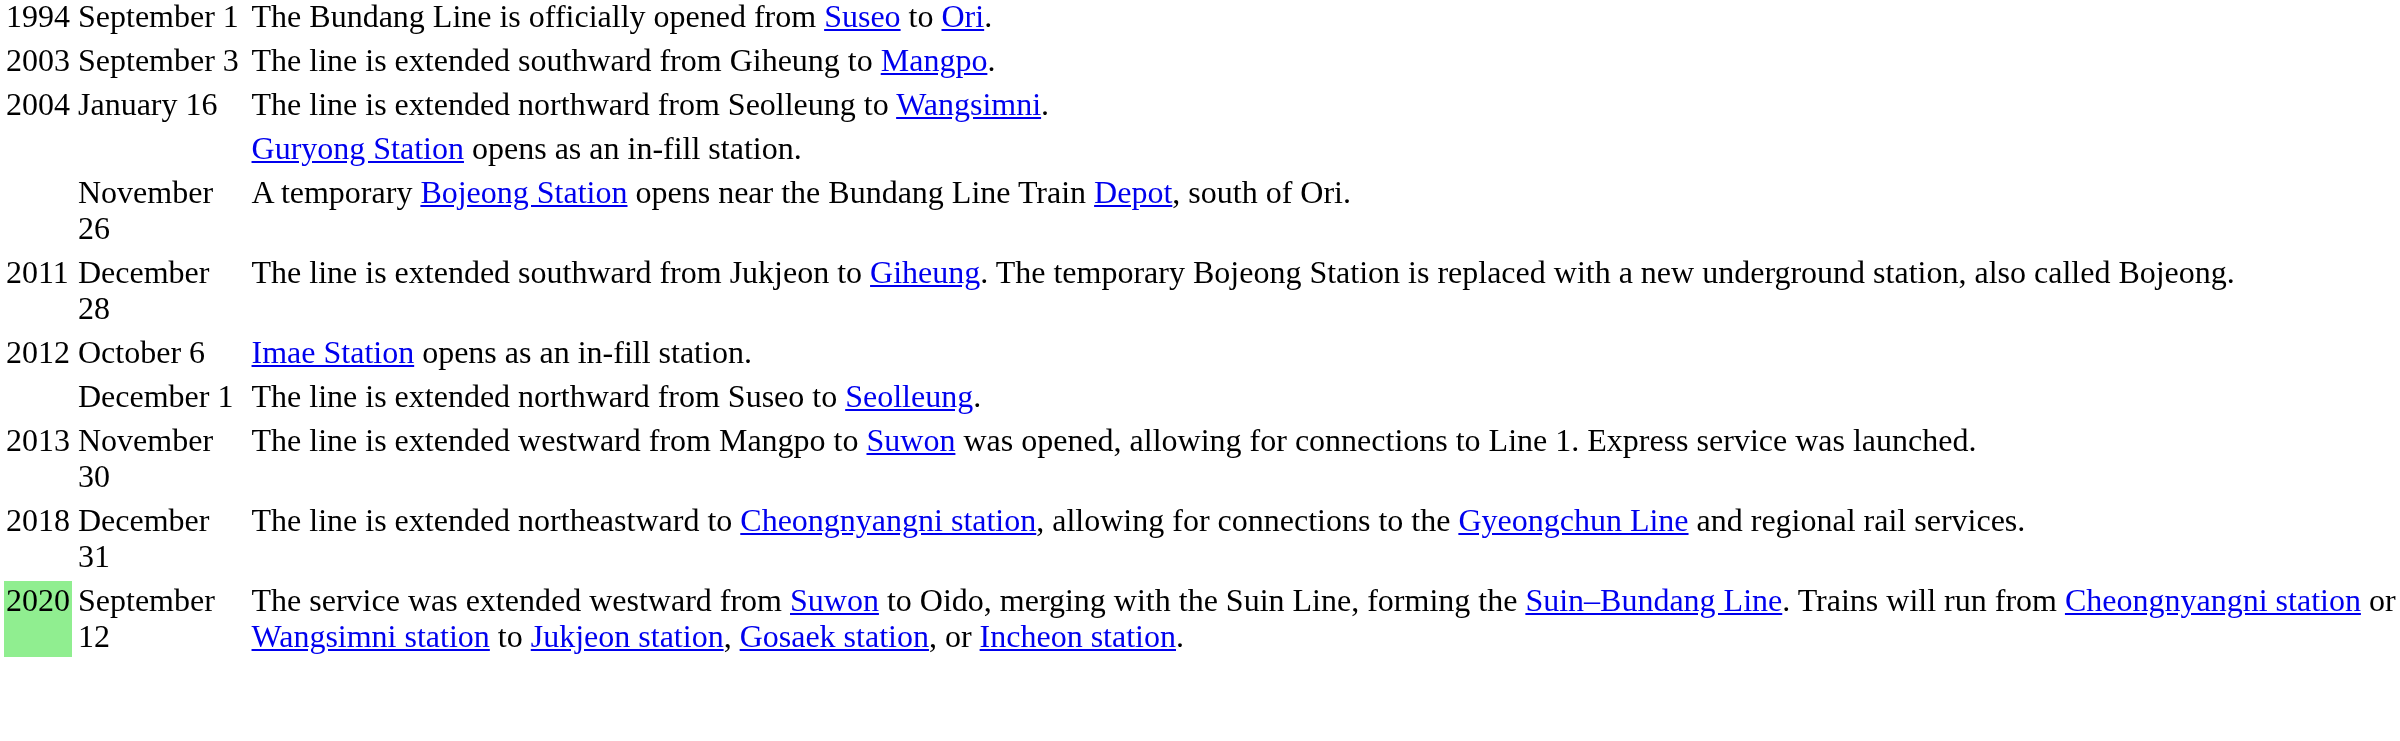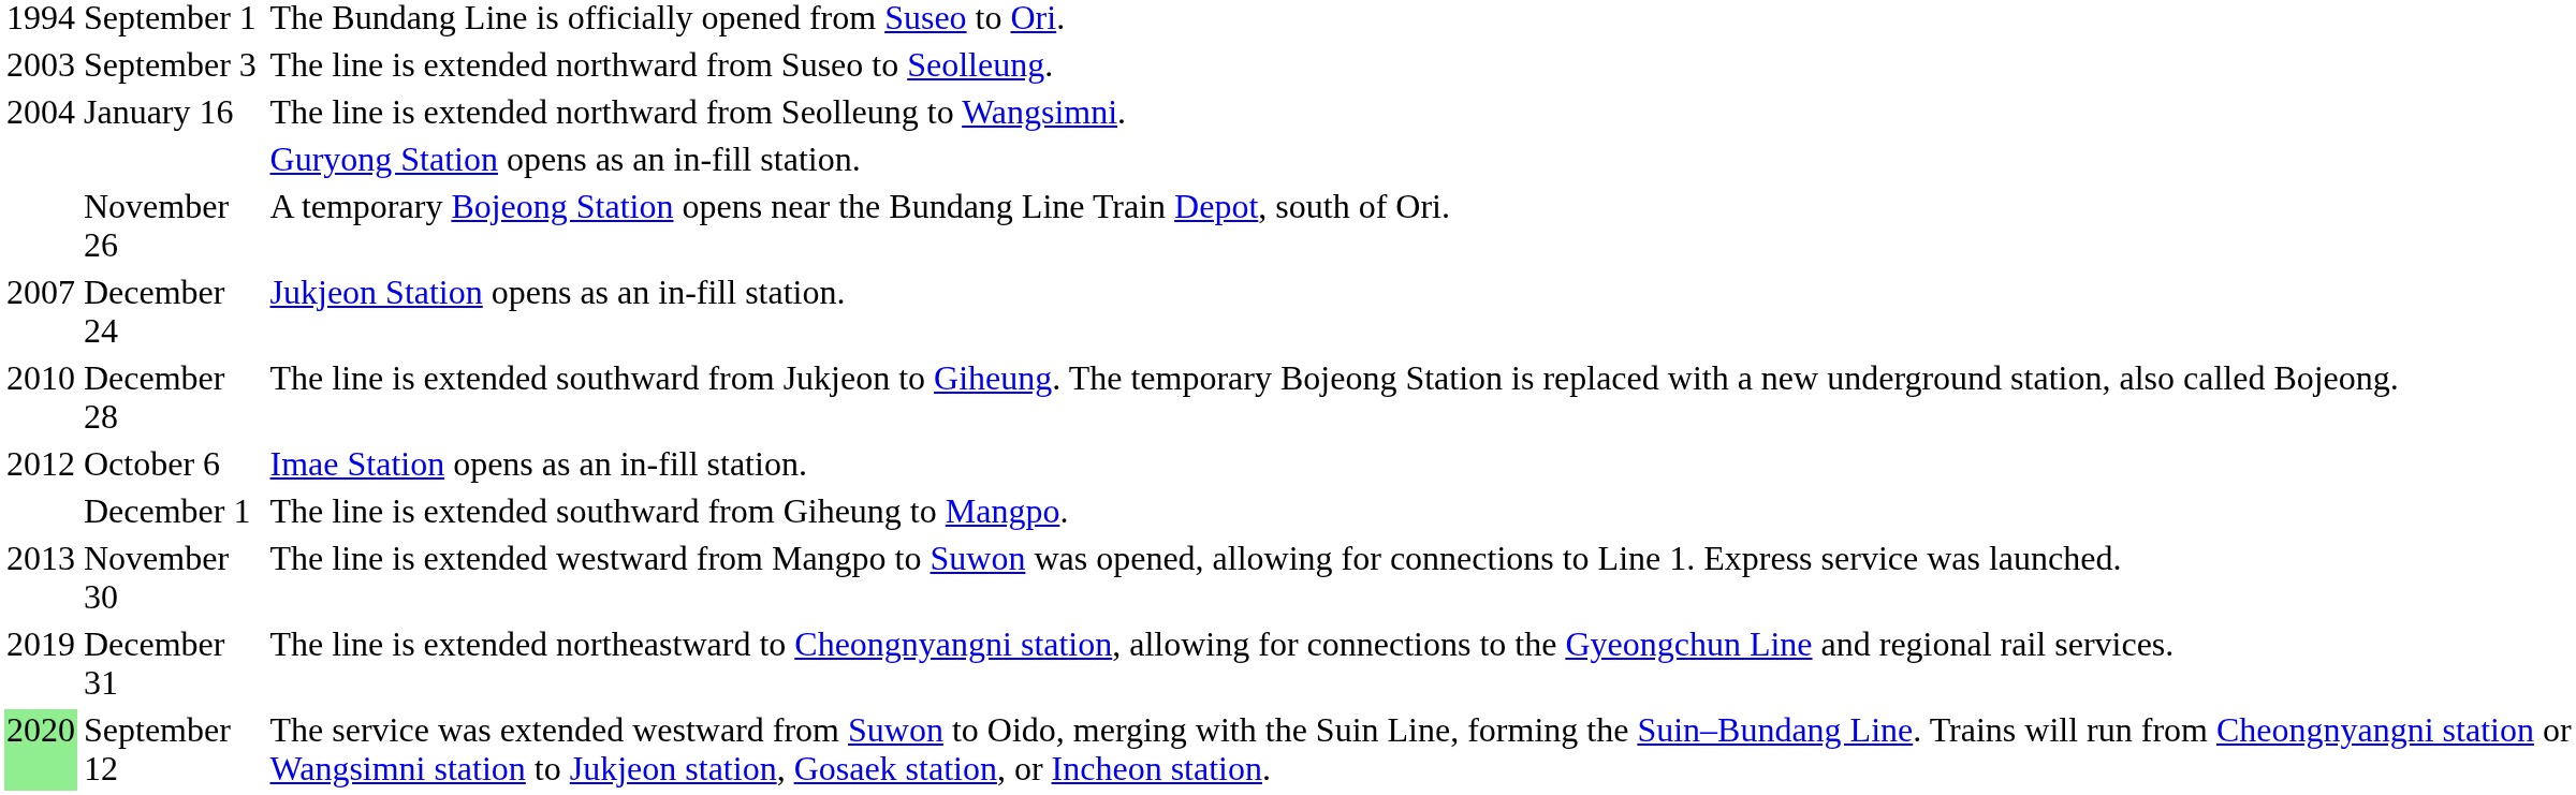 <table style="vertical-align:top">
 <tr valign=top>
 <td>1994</td>
 <td>September 1</td>
 <td>The Bundang Line is officially opened from <a href='#'>Suseo</a> to <a href='#'>Ori</a>.</td>
 </tr>
 <tr valign=top>
 <td>2003</td>
 <td>September 3</td>
-<td>The line is extended southward from Giheung to <a href='#'>Mangpo</a>.</td>
+<td>The line is extended northward from Suseo to <a href='#'>Seolleung</a>.</td>
 </tr>
 <tr valign=top>
 <td rowspan=3>2004</td>
 <td>January 16</td>
 <td>The line is extended northward from Seolleung to <a href='#'>Wangsimni</a>.</td>
 </tr>
 <tr valign=top>
 <td></td>
 <td><a href='#'>Guryong Station</a> opens as an in-fill station.</td>
 </tr>
 <tr valign=top>
 <td>November 26</td>
 <td>A temporary <a href='#'>Bojeong Station</a> opens near the Bundang Line Train <a href='#'>Depot</a>, south of Ori.</td>
 </tr>
 <tr valign=top>
-<td>2011</td>
+<td>2007</td>
+<td>December 24</td>
+<td><a href='#'>Jukjeon Station</a> opens as an in-fill station.</td>
+</tr>
+<tr valign=top>
+<td>2010</td>
 <td>December 28</td>
 <td>The line is extended southward from Jukjeon to <a href='#'>Giheung</a>. The temporary Bojeong Station is replaced with a new underground station, also called Bojeong.</td>
 </tr>
 <tr valign=top>
 <td rowspan=2>2012</td>
 <td>October 6</td>
 <td><a href='#'>Imae Station</a> opens as an in-fill station.</td>
 </tr>
 <tr valign=top>
 <td>December 1</td>
-<td>The line is extended northward from Suseo to <a href='#'>Seolleung</a>.</td>
+<td>The line is extended southward from Giheung to <a href='#'>Mangpo</a>.</td>
 </tr>
 <tr valign=top>
 <td>2013</td>
 <td>November 30</td>
 <td>The line is extended westward from Mangpo to <a href='#'>Suwon</a> was opened, allowing for connections to Line 1. Express service was launched.</td>
 </tr>
 <tr valign=top>
-<td>2018</td>
+<td>2019</td>
 <td>December 31</td>
 <td>The line is extended northeastward to <a href='#'>Cheongnyangni station</a>, allowing for connections to the <a href='#'>Gyeongchun Line</a> and regional rail services.</td>
 </tr>
 <tr valign=top>
 <td style="background: lightgreen;">2020</td>
 <td>September 12</td>
 <td>The service was extended westward from <a href='#'>Suwon</a> to Oido, merging with the Suin Line, forming the <a href='#'>Suin–Bundang Line</a>. Trains will run from <a href='#'>Cheongnyangni station</a> or <a href='#'>Wangsimni station</a> to <a href='#'>Jukjeon station</a>, <a href='#'>Gosaek station</a>, or <a href='#'>Incheon station</a>.</td>
 </tr>
 </table>
